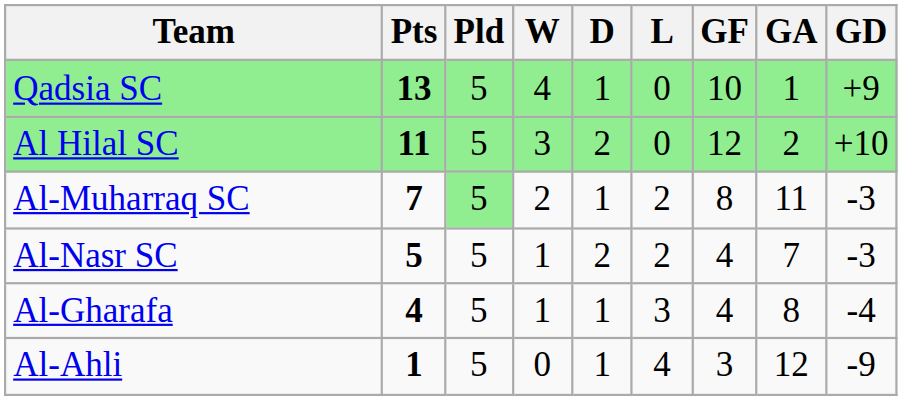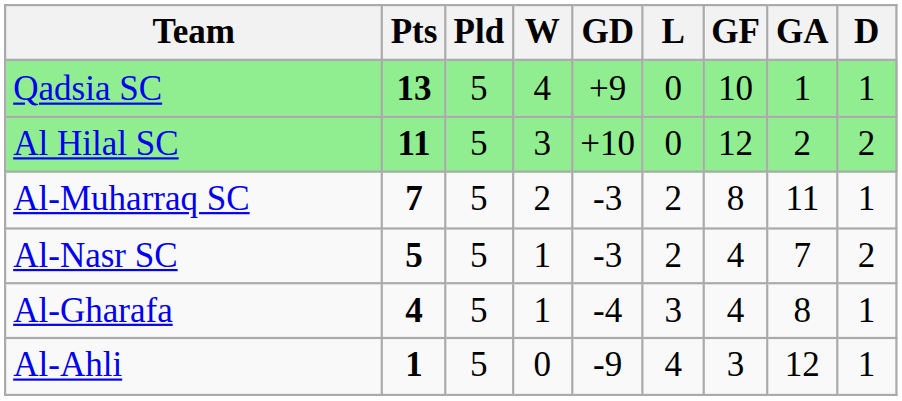 <table class="wikitable" style="text-align: center;">
 <tr>
 <th width="165">Team</th>
 <th width="20">Pts</th>
 <th width="20">Pld</th>
 <th width="20">W</th>
-<th width="20">D</th>
+<th width="20">GD</th>
 <th width="20">L</th>
 <th width="20">GF</th>
 <th width="20">GA</th>
-<th width="20">GD</th>
+<th width="20">D</th>
 </tr>
 <tr bgcolor=lightgreen>
 <td style="text-align:left;"> <a href='#'>Qadsia SC</a></td>
 <td><strong>13</strong></td>
 <td>5</td>
 <td>4</td>
-<td>1</td>
+<td>+9</td>
 <td>0</td>
 <td>10</td>
 <td>1</td>
-<td>+9</td>
+<td>1</td>
 </tr>
 <tr bgcolor=lightgreen>
 <td style="text-align:left;"> <a href='#'>Al Hilal SC</a></td>
 <td><strong>11</strong></td>
 <td>5</td>
 <td>3</td>
-<td>2</td>
+<td>+10</td>
 <td>0</td>
 <td>12</td>
 <td>2</td>
-<td>+10</td>
+<td>2</td>
 </tr>
 <tr>
 <td style="text-align:left;"> <a href='#'>Al-Muharraq SC</a></td>
 <td><strong>7</strong></td>
-<td style="background: lightgreen;">5</td>
+<td>5</td>
 <td>2</td>
-<td>1</td>
+<td>-3</td>
 <td>2</td>
 <td>8</td>
 <td>11</td>
-<td>-3</td>
+<td>1</td>
 </tr>
 <tr>
 <td style="text-align:left;"> <a href='#'>Al-Nasr SC</a></td>
 <td><strong>5</strong></td>
 <td>5</td>
 <td>1</td>
-<td>2</td>
+<td>-3</td>
 <td>2</td>
 <td>4</td>
 <td>7</td>
-<td>-3</td>
+<td>2</td>
 </tr>
 <tr>
 <td style="text-align:left;"> <a href='#'>Al-Gharafa</a></td>
 <td><strong>4</strong></td>
 <td>5</td>
 <td>1</td>
-<td>1</td>
+<td>-4</td>
 <td>3</td>
 <td>4</td>
 <td>8</td>
-<td>-4</td>
+<td>1</td>
 </tr>
 <tr>
 <td style="text-align:left;"> <a href='#'>Al-Ahli</a></td>
 <td><strong>1</strong></td>
 <td>5</td>
 <td>0</td>
-<td>1</td>
+<td>-9</td>
 <td>4</td>
 <td>3</td>
 <td>12</td>
-<td>-9</td>
+<td>1</td>
 </tr>
 </table>
